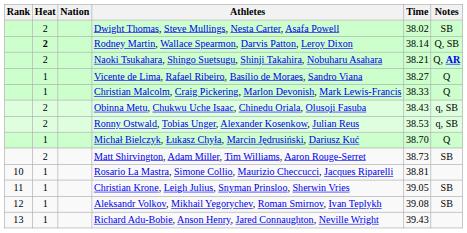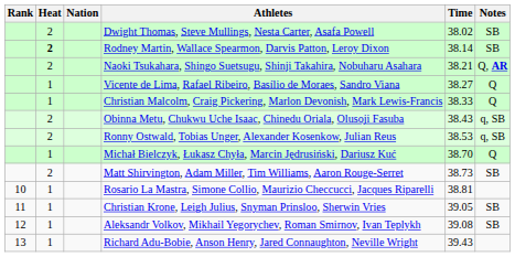 <table class="wikitable sortable" style="text-align:center">
 <tr>
 <th>Rank</th>
 <th>Heat</th>
 <th>Nation</th>
 <th>Athletes</th>
 <th>Time</th>
 <th>Notes</th>
 </tr>
 <tr bgcolor=ccffcc>
 <td></td>
 <td>2</td>
 <td align=left></td>
 <td align=left><a href='#'>Dwight Thomas</a>, <a href='#'>Steve Mullings</a>, <a href='#'>Nesta Carter</a>, <a href='#'>Asafa Powell</a></td>
 <td>38.02</td>
 <td>SB</td>
 </tr>
 <tr bgcolor=ccffcc>
 <td></td>
 <td><strong>2</strong></td>
 <td align=left></td>
 <td align=left><a href='#'>Rodney Martin</a>, <a href='#'>Wallace Spearmon</a>, <a href='#'>Darvis Patton</a>, <a href='#'>Leroy Dixon</a></td>
 <td>38.14</td>
-<td>Q, SB</td>
+<td>SB</td>
 </tr>
 <tr bgcolor=ccffcc>
 <td></td>
 <td>2</td>
 <td align=left></td>
 <td align=left><a href='#'>Naoki Tsukahara</a>, <a href='#'>Shingo Suetsugu</a>, <a href='#'>Shinji Takahira</a>, <a href='#'>Nobuharu Asahara</a></td>
 <td>38.21</td>
 <td>Q, <strong><a href='#'>AR</a></strong></td>
 </tr>
 <tr bgcolor=ccffcc>
 <td></td>
 <td>1</td>
 <td align=left></td>
 <td align=left><a href='#'>Vicente de Lima</a>, <a href='#'>Rafael Ribeiro</a>, <a href='#'>Basílio de Moraes</a>, <a href='#'>Sandro Viana</a></td>
 <td>38.27</td>
 <td>Q</td>
 </tr>
 <tr bgcolor=ccffcc>
 <td></td>
 <td>1</td>
 <td align=left></td>
 <td align=left><a href='#'>Christian Malcolm</a>, <a href='#'>Craig Pickering</a>, <a href='#'>Marlon Devonish</a>, <a href='#'>Mark Lewis-Francis</a></td>
 <td>38.33</td>
 <td>Q</td>
 </tr>
 <tr bgcolor=ddffdd>
 <td></td>
 <td>2</td>
 <td align=left></td>
 <td align=left><a href='#'>Obinna Metu</a>, <a href='#'>Chukwu Uche Isaac</a>, <a href='#'>Chinedu Oriala</a>, <a href='#'>Olusoji Fasuba</a></td>
 <td>38.43</td>
 <td>q, SB</td>
 </tr>
 <tr bgcolor=ddffdd>
 <td></td>
 <td>2</td>
 <td align=left></td>
 <td align=left><a href='#'>Ronny Ostwald</a>, <a href='#'>Tobias Unger</a>, <a href='#'>Alexander Kosenkow</a>, <a href='#'>Julian Reus</a></td>
 <td>38.53</td>
 <td>q, SB</td>
 </tr>
 <tr bgcolor=ccffcc>
 <td></td>
 <td>1</td>
 <td align=left></td>
 <td align=left><a href='#'>Michał Bielczyk</a>, <a href='#'>Łukasz Chyła</a>, <a href='#'>Marcin Jędrusiński</a>, <a href='#'>Dariusz Kuć</a></td>
 <td>38.70</td>
 <td>Q</td>
 </tr>
 <tr>
 <td></td>
 <td>2</td>
 <td align=left></td>
 <td align=left><a href='#'>Matt Shirvington</a>, <a href='#'>Adam Miller</a>, <a href='#'>Tim Williams</a>, <a href='#'>Aaron Rouge-Serret</a></td>
 <td>38.73</td>
 <td>SB</td>
 </tr>
 <tr>
 <td>10</td>
 <td>1</td>
 <td align=left></td>
 <td align=left><a href='#'>Rosario La Mastra</a>, <a href='#'>Simone Collio</a>, <a href='#'>Maurizio Checcucci</a>, <a href='#'>Jacques Riparelli</a></td>
 <td>38.81</td>
 <td></td>
 </tr>
 <tr>
 <td>11</td>
 <td>1</td>
 <td align=left></td>
 <td align=left><a href='#'>Christian Krone</a>, <a href='#'>Leigh Julius</a>, <a href='#'>Snyman Prinsloo</a>, <a href='#'>Sherwin Vries</a></td>
 <td>39.05</td>
 <td>SB</td>
 </tr>
 <tr>
 <td>12</td>
 <td>1</td>
 <td align=left></td>
 <td align=left><a href='#'>Aleksandr Volkov</a>, <a href='#'>Mikhail Yegorychev</a>, <a href='#'>Roman Smirnov</a>, <a href='#'>Ivan Teplykh</a></td>
 <td>39.08</td>
 <td>SB</td>
 </tr>
 <tr>
 <td>13</td>
 <td>1</td>
 <td align=left></td>
 <td align=left><a href='#'>Richard Adu-Bobie</a>, <a href='#'>Anson Henry</a>, <a href='#'>Jared Connaughton</a>, <a href='#'>Neville Wright</a></td>
 <td>39.43</td>
 <td></td>
 </tr>
 </table>
